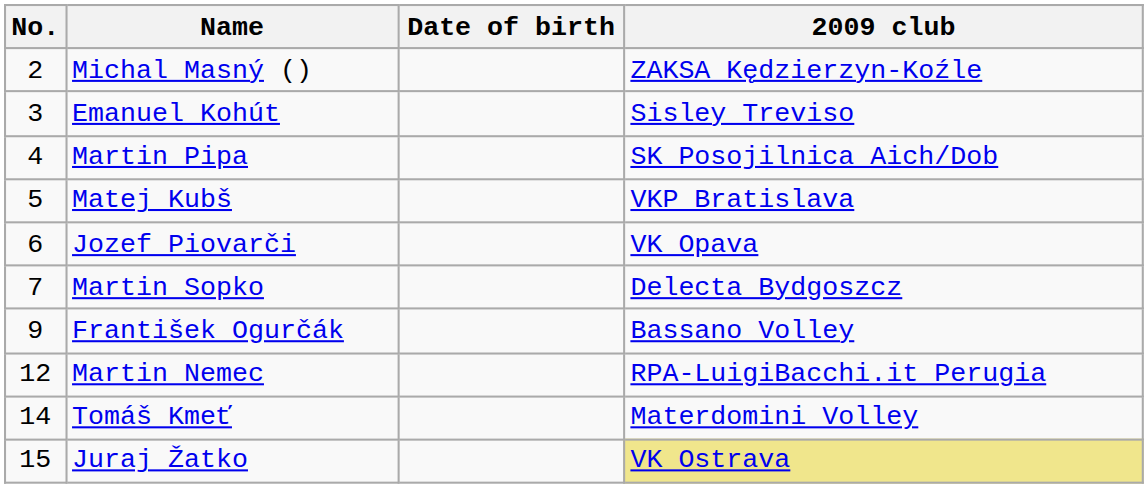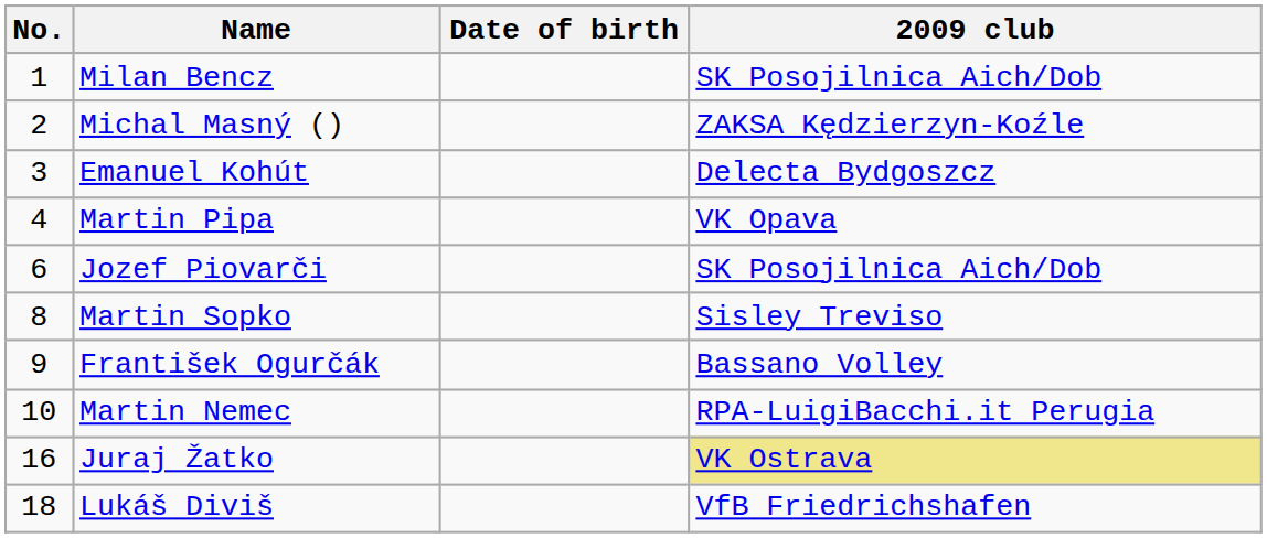 <table class="wikitable sortable" style="font-size:100%; text-align:center;">
 <tr>
 <th>No.</th>
 <th style="width:12em">Name</th>
 <th style="width:8em">Date of birth</th>
 <th style="width:19em">2009 club</th>
+</tr>
+<tr>
+<td>1</td>
+<td align=left><a href='#'>Milan Bencz</a></td>
+<td align=right></td>
+<td align=left> <a href='#'>SK Posojilnica Aich/Dob</a></td>
 </tr>
 <tr>
 <td>2</td>
 <td align=left><a href='#'>Michal Masný</a> ()</td>
 <td align=right></td>
 <td align=left> <a href='#'>ZAKSA Kędzierzyn-Koźle</a></td>
 </tr>
 <tr>
 <td>3</td>
 <td align=left><a href='#'>Emanuel Kohút</a></td>
 <td align=right></td>
-<td align=left> <a href='#'>Sisley Treviso</a></td>
+<td align=left> <a href='#'>Delecta Bydgoszcz</a></td>
 </tr>
 <tr>
 <td>4</td>
 <td align=left><a href='#'>Martin Pipa</a></td>
 <td align=right></td>
-<td align=left> <a href='#'>SK Posojilnica Aich/Dob</a></td>
-</tr>
-<tr>
-<td>5</td>
-<td align=left><a href='#'>Matej Kubš</a></td>
-<td align=right></td>
-<td align=left> <a href='#'>VKP Bratislava</a></td>
+<td align=left> <a href='#'>VK Opava</a></td>
 </tr>
 <tr>
 <td>6</td>
 <td align=left><a href='#'>Jozef Piovarči</a></td>
 <td align=right></td>
-<td align=left> <a href='#'>VK Opava</a></td>
+<td align=left> <a href='#'>SK Posojilnica Aich/Dob</a></td>
 </tr>
 <tr>
-<td>7</td>
+<td>8</td>
 <td align=left><a href='#'>Martin Sopko</a></td>
 <td align=right></td>
-<td align=left> <a href='#'>Delecta Bydgoszcz</a></td>
+<td align=left> <a href='#'>Sisley Treviso</a></td>
 </tr>
 <tr>
 <td>9</td>
 <td align=left><a href='#'>František Ogurčák</a></td>
 <td align=right></td>
 <td align=left> <a href='#'>Bassano Volley</a></td>
 </tr>
 <tr>
-<td>12</td>
+<td>10</td>
 <td align=left><a href='#'>Martin Nemec</a></td>
 <td align=right></td>
 <td align=left> <a href='#'>RPA-LuigiBacchi.it Perugia</a></td>
 </tr>
 <tr>
-<td>14</td>
-<td align=left><a href='#'>Tomáš Kmeť</a></td>
-<td align=right></td>
-<td align=left> <a href='#'>Materdomini Volley</a></td>
-</tr>
-<tr>
-<td>15</td>
+<td>16</td>
 <td align=left><a href='#'>Juraj Žatko</a></td>
 <td align=right></td>
 <td align=left style="background: khaki;"> <a href='#'>VK Ostrava</a></td>
 </tr>
+<tr>
+<td>18</td>
+<td align=left><a href='#'>Lukáš Diviš</a></td>
+<td align=right></td>
+<td align=left> <a href='#'>VfB Friedrichshafen</a></td>
+</tr>
 </table>
